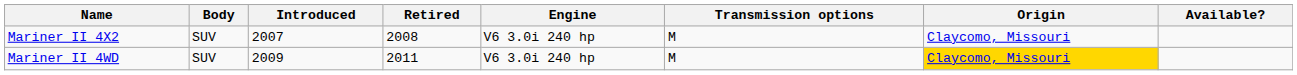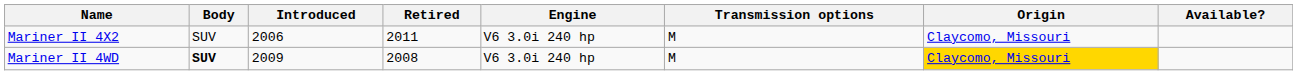 <table class="wikitable sortable" style="width:100%;">
 <tr>
 <th>Name</th>
 <th>Body</th>
 <th>Introduced</th>
 <th>Retired</th>
 <th>Engine</th>
 <th>Transmission options</th>
 <th>Origin</th>
 <th>Available?</th>
 </tr>
 <tr>
 <td><a href='#'>Mariner II 4X2</a></td>
 <td>SUV</td>
-<td>2007</td>
-<td>2008</td>
+<td>2006</td>
+<td>2011</td>
 <td>V6 3.0i 240 hp</td>
 <td>M</td>
 <td> <a href='#'>Claycomo, Missouri</a></td>
 <td></td>
 </tr>
 <tr>
 <td><a href='#'>Mariner II 4WD</a></td>
-<td>SUV</td>
+<td><strong>SUV</strong></td>
 <td>2009</td>
-<td>2011</td>
+<td>2008</td>
 <td>V6 3.0i 240 hp</td>
 <td>M</td>
 <td style="background: gold;"> <a href='#'>Claycomo, Missouri</a></td>
 <td></td>
 </tr>
 </table>
